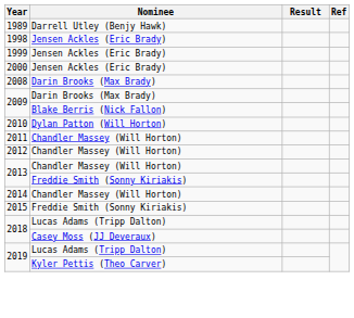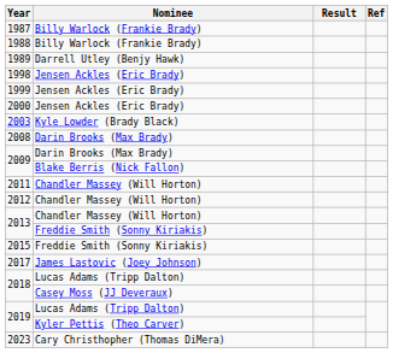 <table class="wikitable">
 <tr>
 <th>Year</th>
 <th style="width:375px;">Nominee</th>
 <th width="65">Result</th>
 <th>Ref</th>
+</tr>
+<tr>
+<td>1987</td>
+<td><a href='#'>Billy Warlock</a> (<a href='#'>Frankie Brady</a>)</td>
+<td></td>
+<td></td>
+</tr>
+<tr>
+<td>1988</td>
+<td>Billy Warlock (Frankie Brady)</td>
+<td></td>
+<td></td>
 </tr>
 <tr>
 <td>1989</td>
 <td>Darrell Utley (Benjy Hawk)</td>
 <td></td>
 <td></td>
 </tr>
 <tr>
 <td>1998</td>
 <td><a href='#'>Jensen Ackles</a> (<a href='#'>Eric Brady</a>)</td>
 <td></td>
 <td></td>
 </tr>
 <tr>
 <td>1999</td>
 <td>Jensen Ackles (Eric Brady)</td>
 <td></td>
 <td></td>
 </tr>
 <tr>
 <td>2000</td>
 <td>Jensen Ackles (Eric Brady)</td>
 <td></td>
 <td></td>
 </tr>
 <tr>
+<td><a href='#'>2003</a></td>
+<td><a href='#'>Kyle Lowder</a> (Brady Black)</td>
+<td></td>
+<td></td>
+</tr>
+<tr>
 <td>2008</td>
 <td><a href='#'>Darin Brooks</a> (<a href='#'>Max Brady</a>)</td>
 <td></td>
 <td></td>
 </tr>
 <tr>
 <td rowspan="2">2009</td>
 <td>Darin Brooks (Max Brady)</td>
 <td></td>
 <td></td>
 </tr>
 <tr>
 <td><a href='#'>Blake Berris</a> (<a href='#'>Nick Fallon</a>)</td>
-<td></td>
-<td></td>
-</tr>
-<tr>
-<td>2010</td>
-<td><a href='#'>Dylan Patton</a> (<a href='#'>Will Horton</a>)</td>
 <td></td>
 <td></td>
 </tr>
 <tr>
 <td>2011</td>
 <td><a href='#'>Chandler Massey</a> (Will Horton)</td>
 <td></td>
 <td></td>
 </tr>
 <tr>
 <td>2012</td>
 <td>Chandler Massey (Will Horton)</td>
 <td></td>
 <td></td>
 </tr>
 <tr>
 <td rowspan="2">2013</td>
 <td>Chandler Massey (Will Horton)</td>
 <td></td>
 <td></td>
 </tr>
 <tr>
 <td><a href='#'>Freddie Smith</a> (<a href='#'>Sonny Kiriakis</a>)</td>
 <td></td>
 <td></td>
 </tr>
 <tr>
-<td>2014</td>
-<td>Chandler Massey (Will Horton)</td>
+<td>2015</td>
+<td>Freddie Smith (Sonny Kiriakis)</td>
 <td></td>
 <td></td>
 </tr>
 <tr>
-<td>2015</td>
-<td>Freddie Smith (Sonny Kiriakis)</td>
+<td>2017</td>
+<td><a href='#'>James Lastovic</a> (<a href='#'>Joey Johnson</a>)</td>
 <td></td>
 <td></td>
 </tr>
 <tr>
 <td rowspan="2">2018</td>
 <td>Lucas Adams (Tripp Dalton)</td>
 <td></td>
 <td></td>
 </tr>
 <tr>
 <td><a href='#'>Casey Moss</a> (<a href='#'>JJ Deveraux</a>)</td>
 <td></td>
 <td></td>
 </tr>
 <tr>
 <td rowspan="2">2019</td>
 <td>Lucas Adams (<a href='#'>Tripp Dalton</a>)</td>
 <td></td>
 <td rowspan="2"></td>
 </tr>
 <tr>
 <td><a href='#'>Kyler Pettis</a> (<a href='#'>Theo Carver</a>)</td>
 <td></td>
 </tr>
+<tr>
+<td>2023</td>
+<td>Cary Christhopher (Thomas DiMera)</td>
+<td></td>
+<td></td>
+</tr>
 </table>
